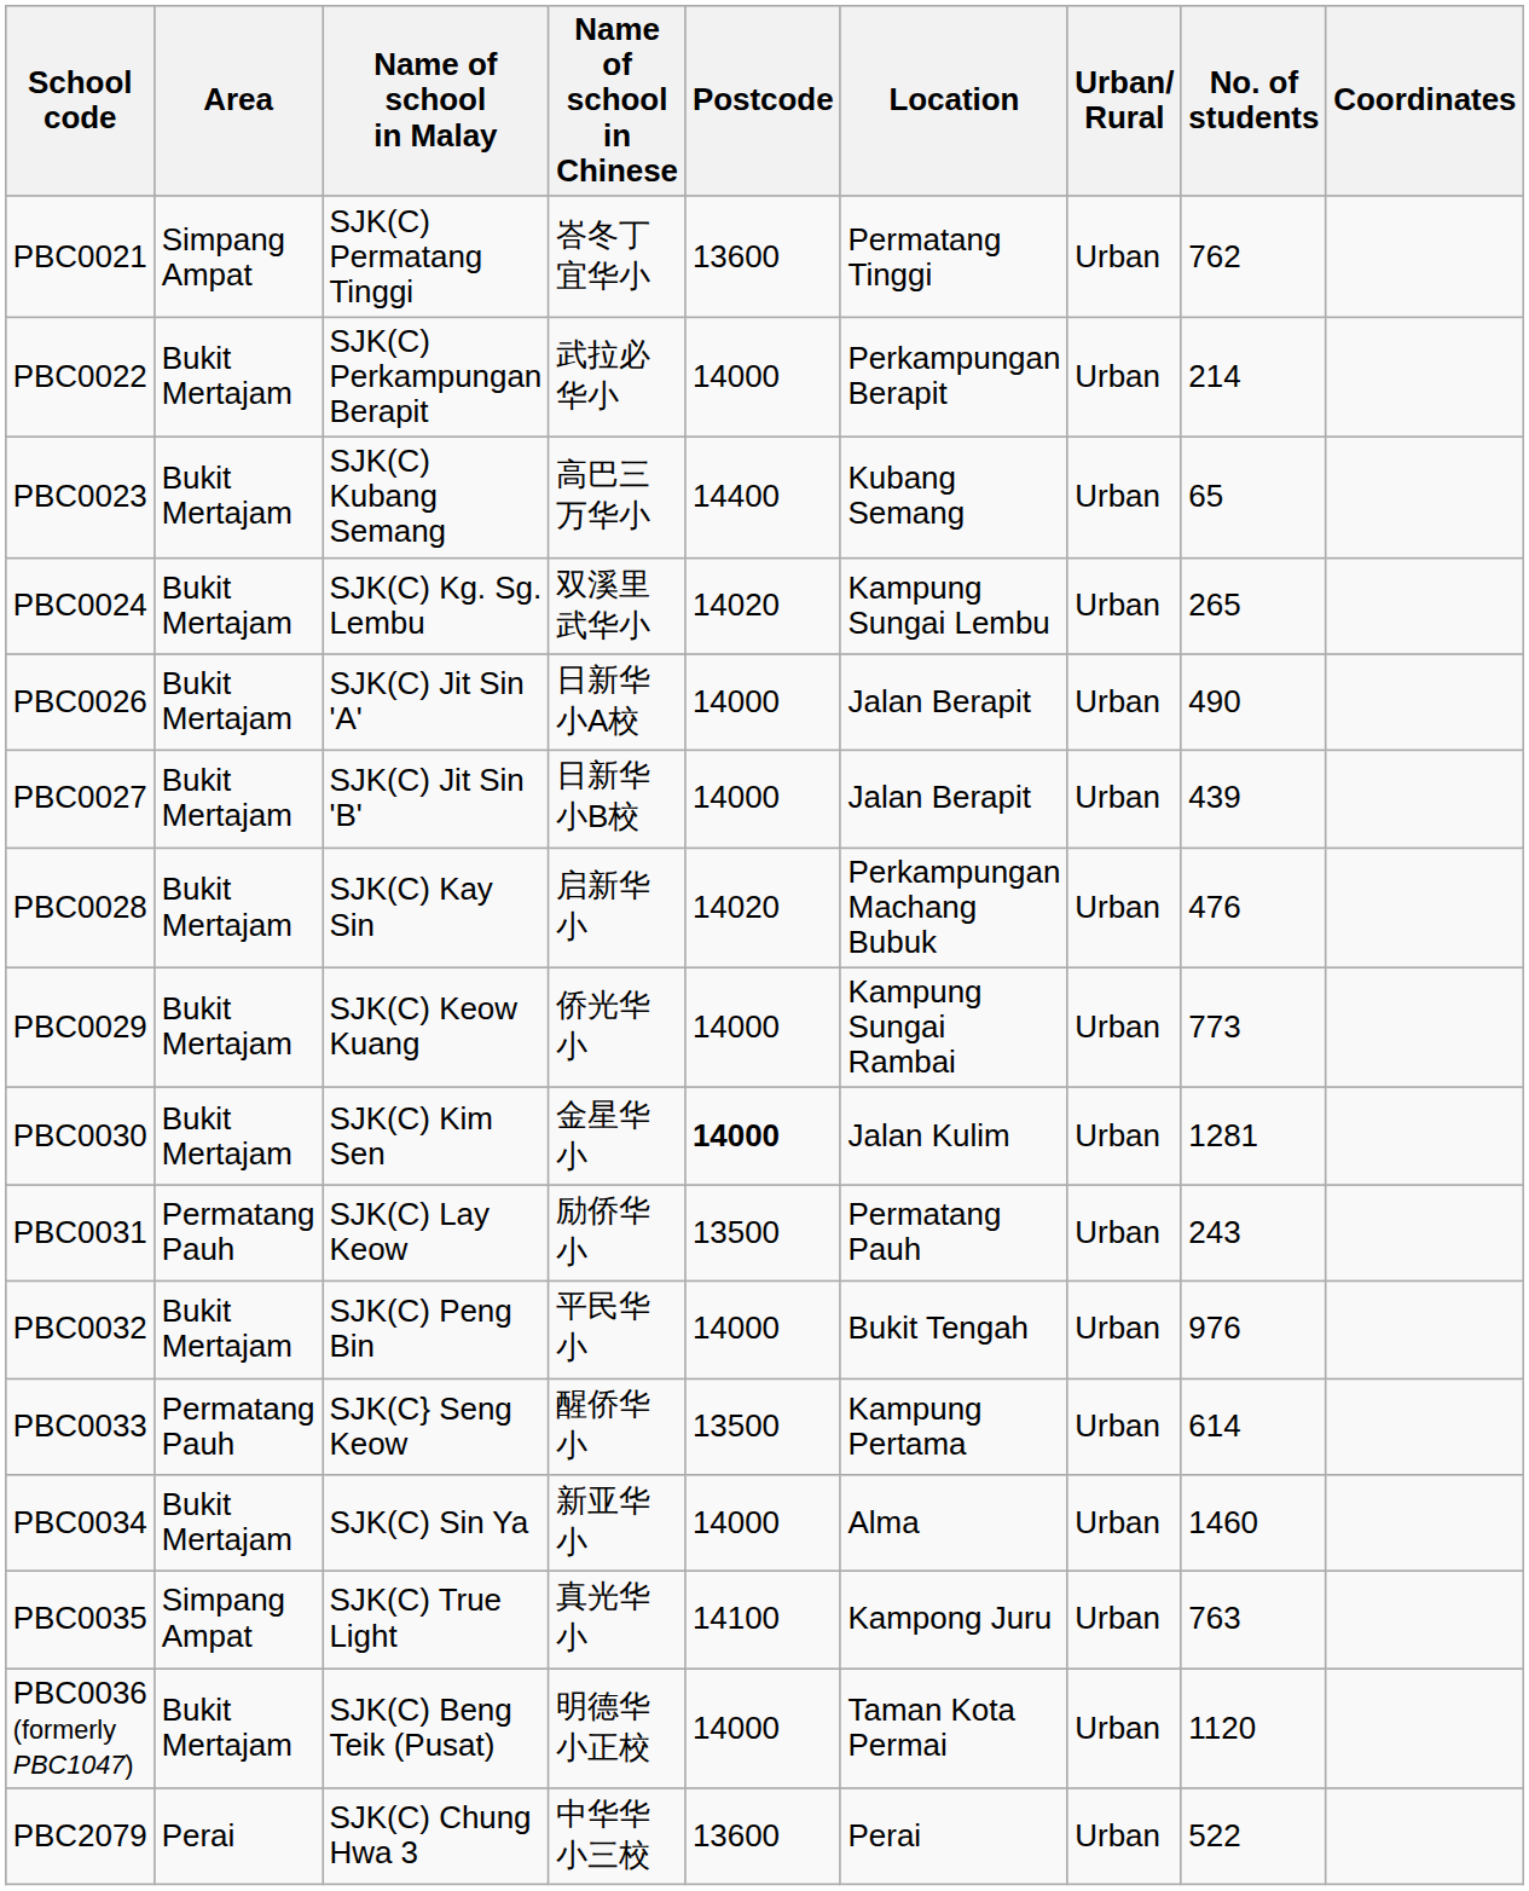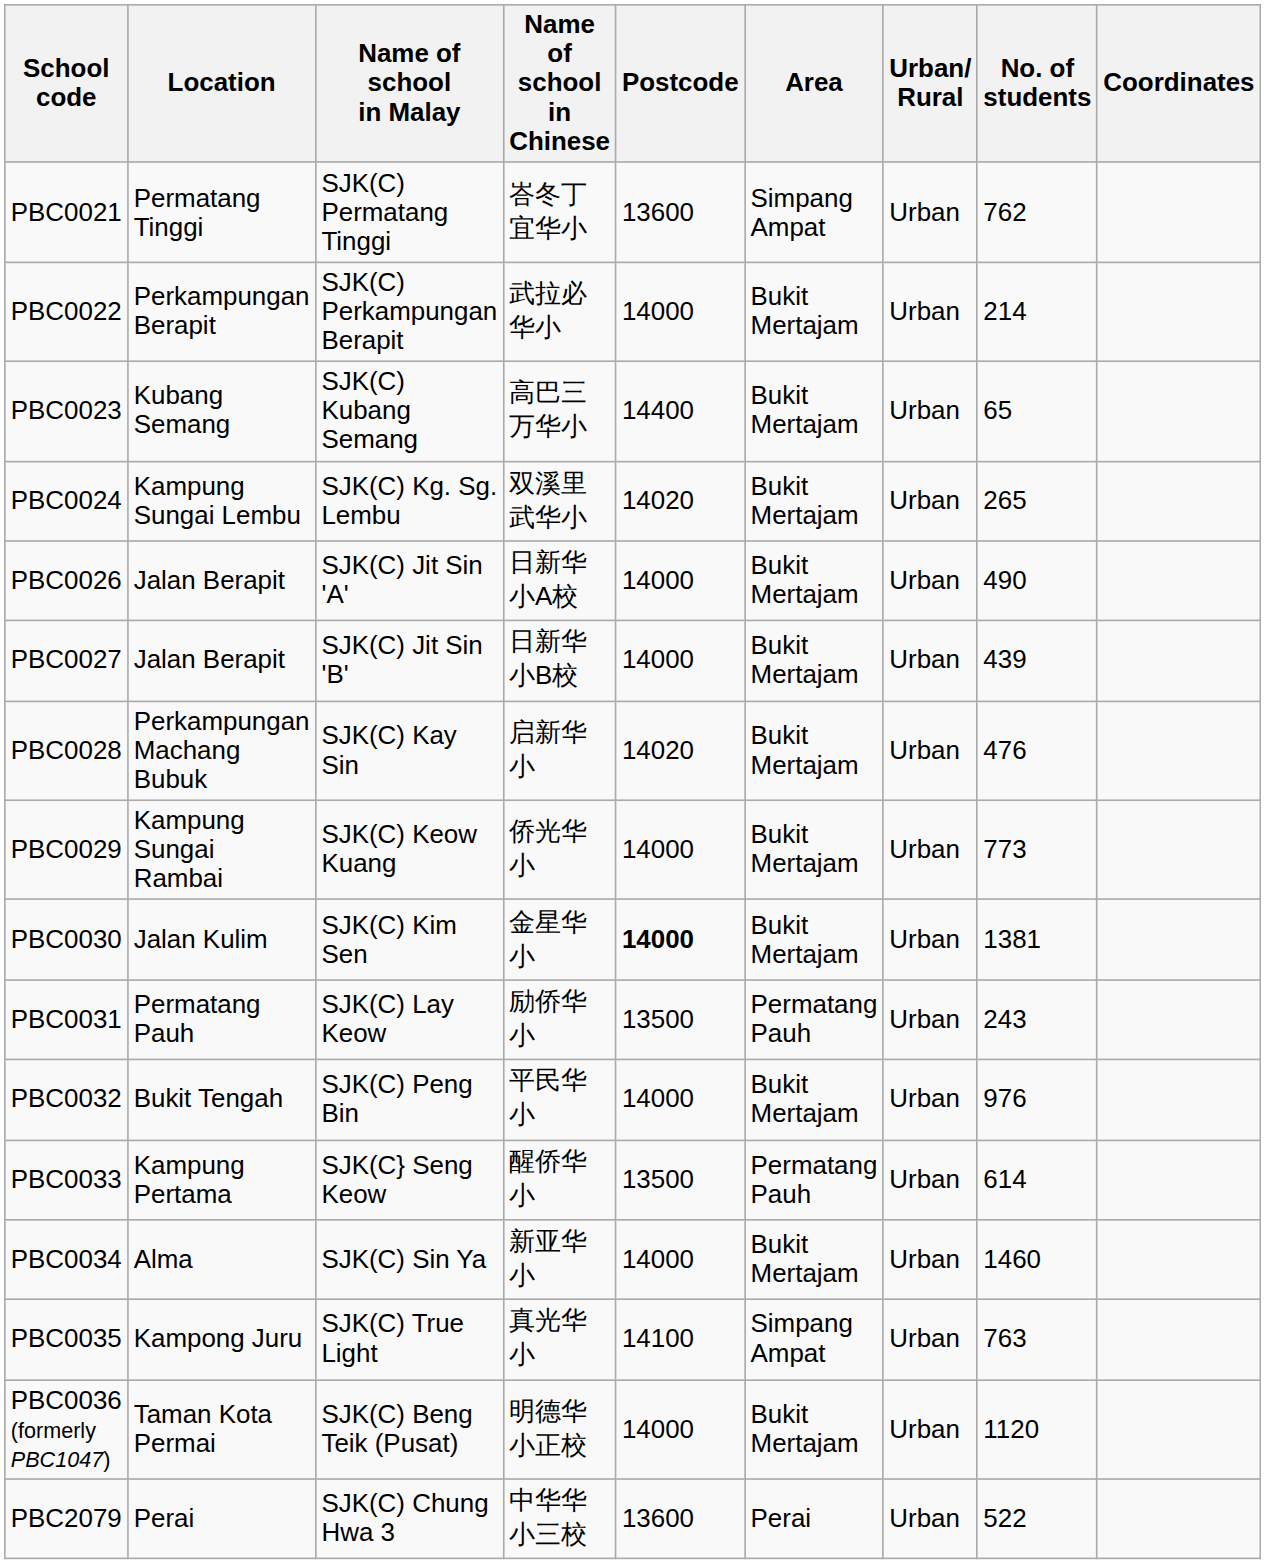 <table class="wikitable sortable">
 <tr>
 <th>School<br>code</th>
-<th>Area</th>
+<th>Location</th>
 <th>Name of school<br>in Malay</th>
 <th>Name of school<br>in Chinese</th>
 <th>Postcode</th>
-<th>Location</th>
+<th>Area</th>
 <th>Urban/<br>Rural</th>
 <th>No. of<br>students</th>
 <th>Coordinates</th>
 </tr>
 <tr>
 <td>PBC0021</td>
-<td>Simpang Ampat</td>
+<td>Permatang Tinggi</td>
 <td>SJK(C) Permatang Tinggi</td>
 <td>峇冬丁宜华小</td>
 <td>13600</td>
-<td>Permatang Tinggi</td>
+<td>Simpang Ampat</td>
 <td>Urban</td>
 <td>762</td>
 <td></td>
 </tr>
 <tr>
 <td>PBC0022</td>
-<td>Bukit Mertajam</td>
+<td>Perkampungan Berapit</td>
 <td>SJK(C) Perkampungan Berapit</td>
 <td>武拉必华小</td>
 <td>14000</td>
-<td>Perkampungan Berapit</td>
+<td>Bukit Mertajam</td>
 <td>Urban</td>
 <td>214</td>
 <td></td>
 </tr>
 <tr>
 <td>PBC0023</td>
-<td>Bukit Mertajam</td>
+<td>Kubang Semang</td>
 <td>SJK(C) Kubang Semang</td>
 <td>高巴三万华小</td>
 <td>14400</td>
-<td>Kubang Semang</td>
+<td>Bukit Mertajam</td>
 <td>Urban</td>
 <td>65</td>
 <td></td>
 </tr>
 <tr>
 <td>PBC0024</td>
-<td>Bukit Mertajam</td>
+<td>Kampung Sungai Lembu</td>
 <td>SJK(C) Kg. Sg. Lembu</td>
 <td>双溪里武华小</td>
 <td>14020</td>
-<td>Kampung Sungai Lembu</td>
+<td>Bukit Mertajam</td>
 <td>Urban</td>
 <td>265</td>
 <td></td>
 </tr>
 <tr>
 <td>PBC0026</td>
-<td>Bukit Mertajam</td>
+<td>Jalan Berapit</td>
 <td>SJK(C) Jit Sin 'A'</td>
 <td>日新华小A校</td>
 <td>14000</td>
-<td>Jalan Berapit</td>
+<td>Bukit Mertajam</td>
 <td>Urban</td>
 <td>490</td>
 <td></td>
 </tr>
 <tr>
 <td>PBC0027</td>
-<td>Bukit Mertajam</td>
+<td>Jalan Berapit</td>
 <td>SJK(C) Jit Sin 'B'</td>
 <td>日新华小B校</td>
 <td>14000</td>
-<td>Jalan Berapit</td>
+<td>Bukit Mertajam</td>
 <td>Urban</td>
 <td>439</td>
 <td></td>
 </tr>
 <tr>
 <td>PBC0028</td>
-<td>Bukit Mertajam</td>
+<td>Perkampungan Machang Bubuk</td>
 <td>SJK(C) Kay Sin</td>
 <td>启新华小</td>
 <td>14020</td>
-<td>Perkampungan Machang Bubuk</td>
+<td>Bukit Mertajam</td>
 <td>Urban</td>
 <td>476</td>
 <td></td>
 </tr>
 <tr>
 <td>PBC0029</td>
-<td>Bukit Mertajam</td>
+<td>Kampung Sungai Rambai</td>
 <td>SJK(C) Keow Kuang</td>
 <td>侨光华小</td>
 <td>14000</td>
-<td>Kampung Sungai Rambai</td>
+<td>Bukit Mertajam</td>
 <td>Urban</td>
 <td>773</td>
 <td></td>
 </tr>
 <tr>
 <td>PBC0030</td>
-<td>Bukit Mertajam</td>
+<td>Jalan Kulim</td>
 <td>SJK(C) Kim Sen</td>
 <td>金星华小</td>
 <td><strong>14000</strong></td>
-<td>Jalan Kulim</td>
+<td>Bukit Mertajam</td>
 <td>Urban</td>
-<td>1281</td>
+<td>1381</td>
 <td></td>
 </tr>
 <tr>
 <td>PBC0031</td>
 <td>Permatang Pauh</td>
 <td>SJK(C) Lay Keow</td>
 <td>励侨华小</td>
 <td>13500</td>
 <td>Permatang Pauh</td>
 <td>Urban</td>
 <td>243</td>
 <td></td>
 </tr>
 <tr>
 <td>PBC0032</td>
-<td>Bukit Mertajam</td>
+<td>Bukit Tengah</td>
 <td>SJK(C) Peng Bin</td>
 <td>平民华小</td>
 <td>14000</td>
-<td>Bukit Tengah</td>
+<td>Bukit Mertajam</td>
 <td>Urban</td>
 <td>976</td>
 <td></td>
 </tr>
 <tr>
 <td>PBC0033</td>
-<td>Permatang Pauh</td>
+<td>Kampung Pertama</td>
 <td>SJK(C} Seng Keow</td>
 <td>醒侨华小</td>
 <td>13500</td>
-<td>Kampung Pertama</td>
+<td>Permatang Pauh</td>
 <td>Urban</td>
 <td>614</td>
 <td></td>
 </tr>
 <tr>
 <td>PBC0034</td>
-<td>Bukit Mertajam</td>
+<td>Alma</td>
 <td>SJK(C) Sin Ya</td>
 <td>新亚华小</td>
 <td>14000</td>
-<td>Alma</td>
+<td>Bukit Mertajam</td>
 <td>Urban</td>
 <td>1460</td>
 <td></td>
 </tr>
 <tr>
 <td>PBC0035</td>
-<td>Simpang Ampat</td>
+<td>Kampong Juru</td>
 <td>SJK(C) True Light</td>
 <td>真光华小</td>
 <td>14100</td>
-<td>Kampong Juru</td>
+<td>Simpang Ampat</td>
 <td>Urban</td>
 <td>763</td>
 <td></td>
 </tr>
 <tr>
 <td>PBC0036<br><small>(formerly <em>PBC1047</em>)</small></td>
-<td>Bukit Mertajam</td>
+<td>Taman Kota Permai</td>
 <td>SJK(C) Beng Teik (Pusat)</td>
 <td>明德华小正校</td>
 <td>14000</td>
-<td>Taman Kota Permai</td>
+<td>Bukit Mertajam</td>
 <td>Urban</td>
 <td>1120</td>
 <td></td>
 </tr>
 <tr>
 <td>PBC2079</td>
 <td>Perai</td>
 <td>SJK(C) Chung Hwa 3</td>
 <td>中华华小三校</td>
 <td>13600</td>
 <td>Perai</td>
 <td>Urban</td>
 <td>522</td>
 <td></td>
 </tr>
 </table>
